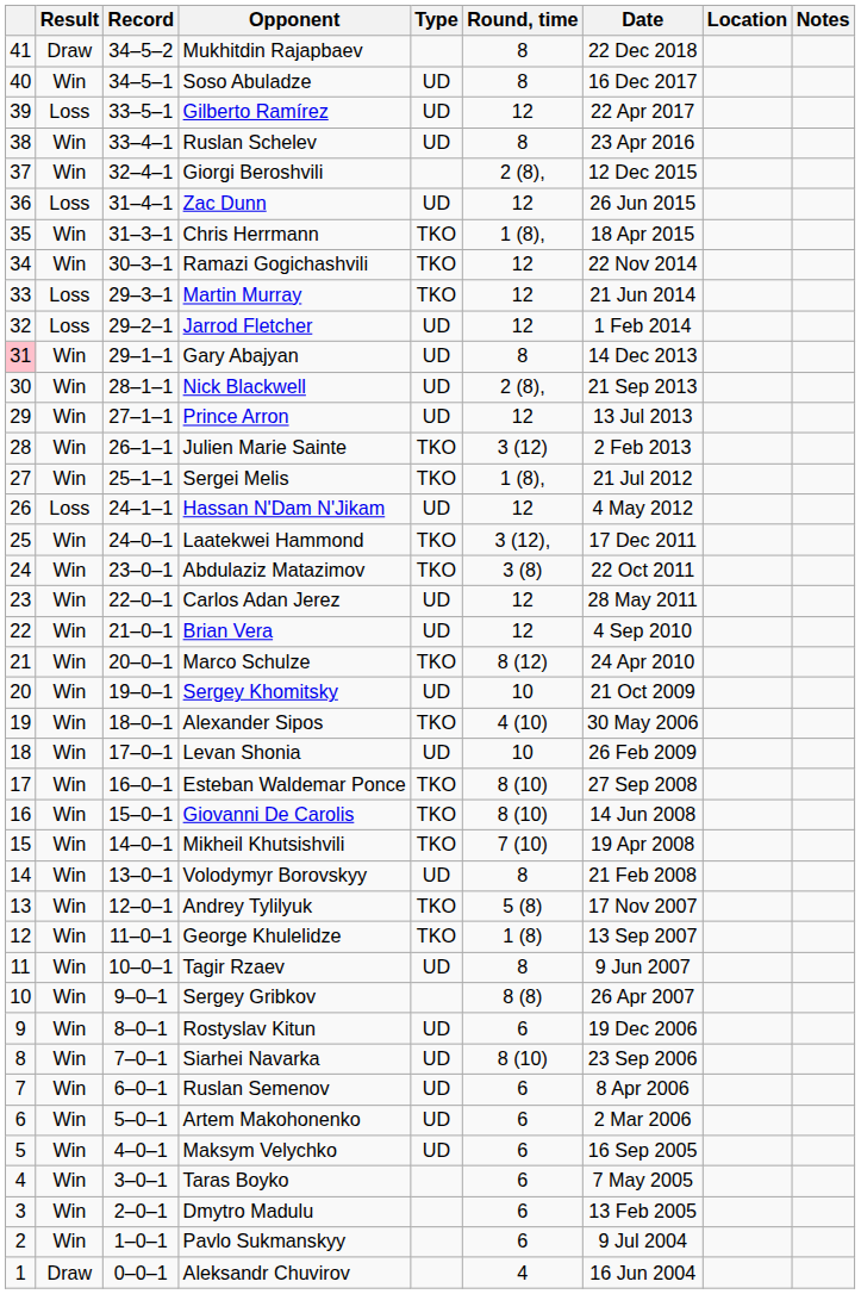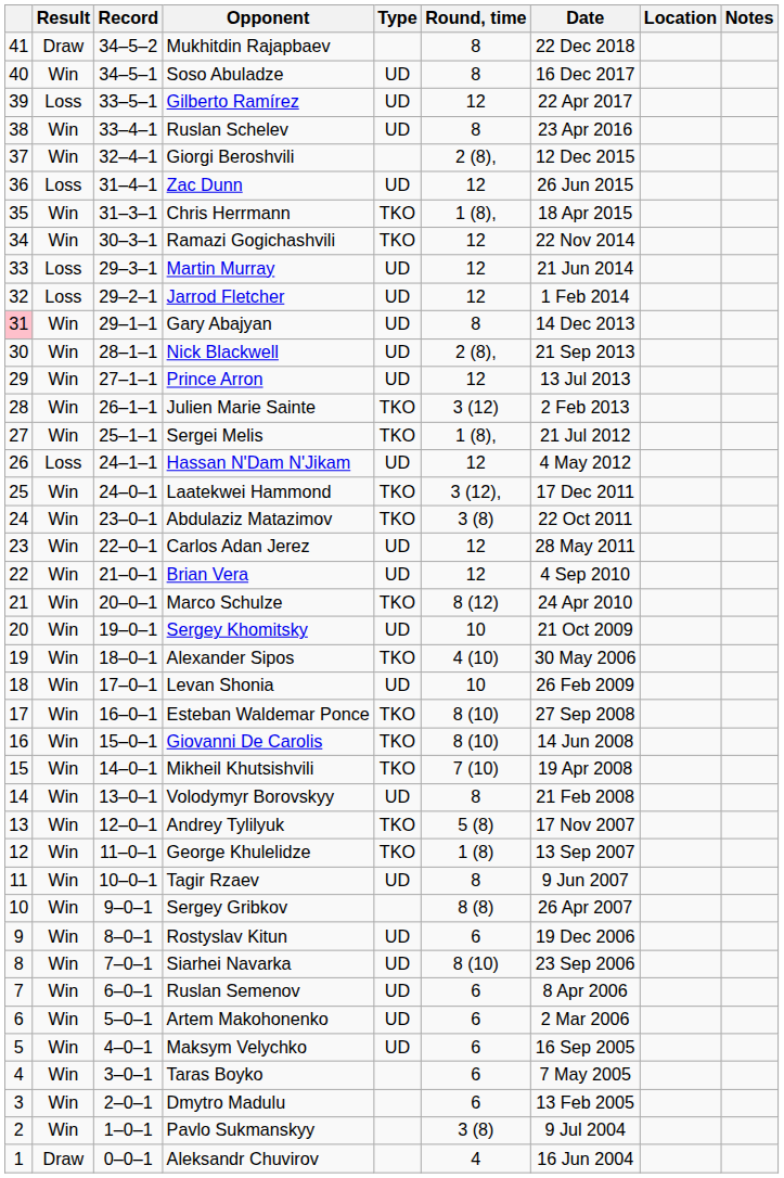 <table class="wikitable" style="text-align:center">
 <tr>
 <th></th>
 <th>Result</th>
 <th>Record</th>
 <th>Opponent</th>
 <th>Type</th>
 <th>Round, time</th>
 <th>Date</th>
 <th>Location</th>
 <th>Notes</th>
 </tr>
 <tr>
 <td>41</td>
 <td>Draw</td>
 <td>34–5–2</td>
 <td style="text-align:left;">Mukhitdin Rajapbaev</td>
 <td></td>
 <td>8</td>
 <td>22 Dec 2018</td>
 <td style="text-align:left;"></td>
 <td></td>
 </tr>
 <tr>
 <td>40</td>
 <td>Win</td>
 <td>34–5–1</td>
 <td style="text-align:left;">Soso Abuladze</td>
 <td>UD</td>
 <td>8</td>
 <td>16 Dec 2017</td>
 <td style="text-align:left;"></td>
 <td></td>
 </tr>
 <tr>
 <td>39</td>
 <td>Loss</td>
 <td>33–5–1</td>
 <td style="text-align:left;"><a href='#'>Gilberto Ramírez</a></td>
 <td>UD</td>
 <td>12</td>
 <td>22 Apr 2017</td>
 <td style="text-align:left;"></td>
 <td style="text-align:left;"></td>
 </tr>
 <tr>
 <td>38</td>
 <td>Win</td>
 <td>33–4–1</td>
 <td style="text-align:left;">Ruslan Schelev</td>
 <td>UD</td>
 <td>8</td>
 <td>23 Apr 2016</td>
 <td style="text-align:left;"></td>
 <td></td>
 </tr>
 <tr>
 <td>37</td>
 <td>Win</td>
 <td>32–4–1</td>
 <td style="text-align:left;">Giorgi Beroshvili</td>
 <td></td>
 <td>2 (8), </td>
 <td>12 Dec 2015</td>
 <td style="text-align:left;"></td>
 <td></td>
 </tr>
 <tr>
 <td>36</td>
 <td>Loss</td>
 <td>31–4–1</td>
 <td style="text-align:left;"><a href='#'>Zac Dunn</a></td>
 <td>UD</td>
 <td>12</td>
 <td>26 Jun 2015</td>
 <td style="text-align:left;"></td>
 <td style="text-align:left;"></td>
 </tr>
 <tr>
 <td>35</td>
 <td>Win</td>
 <td>31–3–1</td>
 <td style="text-align:left;">Chris Herrmann</td>
 <td>TKO</td>
 <td>1 (8), </td>
 <td>18 Apr 2015</td>
 <td style="text-align:left;"></td>
 <td></td>
 </tr>
 <tr>
 <td>34</td>
 <td>Win</td>
 <td>30–3–1</td>
 <td style="text-align:left;">Ramazi Gogichashvili</td>
 <td>TKO</td>
 <td>12</td>
 <td>22 Nov 2014</td>
 <td style="text-align:left;"></td>
 <td style="text-align:left;"></td>
 </tr>
 <tr>
 <td>33</td>
 <td>Loss</td>
 <td>29–3–1</td>
 <td style="text-align:left;"><a href='#'>Martin Murray</a></td>
-<td>TKO</td>
+<td>UD</td>
 <td>12</td>
 <td>21 Jun 2014</td>
 <td style="text-align:left;"></td>
 <td style="text-align:left;"></td>
 </tr>
 <tr>
 <td>32</td>
 <td>Loss</td>
 <td>29–2–1</td>
 <td style="text-align:left;"><a href='#'>Jarrod Fletcher</a></td>
 <td>UD</td>
 <td>12</td>
 <td>1 Feb 2014</td>
 <td style="text-align:left;"></td>
 <td style="text-align:left;"></td>
 </tr>
 <tr>
 <td style="background: pink;">31</td>
 <td>Win</td>
 <td>29–1–1</td>
 <td style="text-align:left;">Gary Abajyan</td>
 <td>UD</td>
 <td>8</td>
 <td>14 Dec 2013</td>
 <td style="text-align:left;"></td>
 <td></td>
 </tr>
 <tr>
 <td>30</td>
 <td>Win</td>
 <td>28–1–1</td>
 <td style="text-align:left;"><a href='#'>Nick Blackwell</a></td>
 <td>UD</td>
 <td>2 (8), </td>
 <td>21 Sep 2013</td>
 <td style="text-align:left;"></td>
 <td style="text-align:left;"></td>
 </tr>
 <tr>
 <td>29</td>
 <td>Win</td>
 <td>27–1–1</td>
 <td style="text-align:left;"><a href='#'>Prince Arron</a></td>
 <td>UD</td>
 <td>12</td>
 <td>13 Jul 2013</td>
 <td style="text-align:left;"></td>
 <td style="text-align:left;"></td>
 </tr>
 <tr>
 <td>28</td>
 <td>Win</td>
 <td>26–1–1</td>
 <td style="text-align:left;">Julien Marie Sainte</td>
 <td>TKO</td>
 <td>3 (12)</td>
 <td>2 Feb 2013</td>
 <td style="text-align:left;"></td>
 <td style="text-align:left;"></td>
 </tr>
 <tr>
 <td>27</td>
 <td>Win</td>
 <td>25–1–1</td>
 <td style="text-align:left;">Sergei Melis</td>
 <td>TKO</td>
 <td>1 (8), </td>
 <td>21 Jul 2012</td>
 <td style="text-align:left;"></td>
 <td></td>
 </tr>
 <tr>
 <td>26</td>
 <td>Loss</td>
 <td>24–1–1</td>
 <td style="text-align:left;"><a href='#'>Hassan N'Dam N'Jikam</a></td>
 <td>UD</td>
 <td>12</td>
 <td>4 May 2012</td>
 <td style="text-align:left;"></td>
 <td style="text-align:left;"></td>
 </tr>
 <tr>
 <td>25</td>
 <td>Win</td>
 <td>24–0–1</td>
 <td style="text-align:left;">Laatekwei Hammond</td>
 <td>TKO</td>
 <td>3 (12), </td>
 <td>17 Dec 2011</td>
 <td style="text-align:left;"></td>
 <td style="text-align:left;"></td>
 </tr>
 <tr>
 <td>24</td>
 <td>Win</td>
 <td>23–0–1</td>
 <td style="text-align:left;">Abdulaziz Matazimov</td>
 <td>TKO</td>
 <td>3 (8)</td>
 <td>22 Oct 2011</td>
 <td style="text-align:left;"></td>
 <td></td>
 </tr>
 <tr>
 <td>23</td>
 <td>Win</td>
 <td>22–0–1</td>
 <td style="text-align:left;">Carlos Adan Jerez</td>
 <td>UD</td>
 <td>12</td>
 <td>28 May 2011</td>
 <td style="text-align:left;"></td>
 <td style="text-align:left;"></td>
 </tr>
 <tr>
 <td>22</td>
 <td>Win</td>
 <td>21–0–1</td>
 <td style="text-align:left;"><a href='#'>Brian Vera</a></td>
 <td>UD</td>
 <td>12</td>
 <td>4 Sep 2010</td>
 <td style="text-align:left;"></td>
 <td style="text-align:left;"></td>
 </tr>
 <tr>
 <td>21</td>
 <td>Win</td>
 <td>20–0–1</td>
 <td style="text-align:left;">Marco Schulze</td>
 <td>TKO</td>
 <td>8 (12)</td>
 <td>24 Apr 2010</td>
 <td style="text-align:left;"></td>
 <td style="text-align:left;"></td>
 </tr>
 <tr>
 <td>20</td>
 <td>Win</td>
 <td>19–0–1</td>
 <td style="text-align:left;"><a href='#'>Sergey Khomitsky</a></td>
 <td>UD</td>
 <td>10</td>
 <td>21 Oct 2009</td>
 <td style="text-align:left;"></td>
 <td></td>
 </tr>
 <tr>
 <td>19</td>
 <td>Win</td>
 <td>18–0–1</td>
 <td style="text-align:left;">Alexander Sipos</td>
 <td>TKO</td>
 <td>4 (10)</td>
 <td>30 May 2006</td>
 <td style="text-align:left;"></td>
 <td></td>
 </tr>
 <tr>
 <td>18</td>
 <td>Win</td>
 <td>17–0–1</td>
 <td style="text-align:left;">Levan Shonia</td>
 <td>UD</td>
 <td>10</td>
 <td>26 Feb 2009</td>
 <td style="text-align:left;"></td>
 <td></td>
 </tr>
 <tr>
 <td>17</td>
 <td>Win</td>
 <td>16–0–1</td>
 <td style="text-align:left;">Esteban Waldemar Ponce</td>
 <td>TKO</td>
 <td>8 (10)</td>
 <td>27 Sep 2008</td>
 <td style="text-align:left;"></td>
 <td style="text-align:left;"></td>
 </tr>
 <tr>
 <td>16</td>
 <td>Win</td>
 <td>15–0–1</td>
 <td style="text-align:left;"><a href='#'>Giovanni De Carolis</a></td>
 <td>TKO</td>
 <td>8 (10)</td>
 <td>14 Jun 2008</td>
 <td style="text-align:left;"></td>
 <td style="text-align:left;"></td>
 </tr>
 <tr>
 <td>15</td>
 <td>Win</td>
 <td>14–0–1</td>
 <td style="text-align:left;">Mikheil Khutsishvili</td>
 <td>TKO</td>
 <td>7 (10)</td>
 <td>19 Apr 2008</td>
 <td style="text-align:left;"></td>
 <td style="text-align:left;"></td>
 </tr>
 <tr>
 <td>14</td>
 <td>Win</td>
 <td>13–0–1</td>
 <td style="text-align:left;">Volodymyr Borovskyy</td>
 <td>UD</td>
 <td>8</td>
 <td>21 Feb 2008</td>
 <td style="text-align:left;"></td>
 <td></td>
 </tr>
 <tr>
 <td>13</td>
 <td>Win</td>
 <td>12–0–1</td>
 <td style="text-align:left;">Andrey Tylilyuk</td>
 <td>TKO</td>
 <td>5 (8)</td>
 <td>17 Nov 2007</td>
 <td style="text-align:left;"></td>
 <td></td>
 </tr>
 <tr>
 <td>12</td>
 <td>Win</td>
 <td>11–0–1</td>
 <td style="text-align:left;">George Khulelidze</td>
 <td>TKO</td>
 <td>1 (8)</td>
 <td>13 Sep 2007</td>
 <td style="text-align:left;"></td>
 <td></td>
 </tr>
 <tr>
 <td>11</td>
 <td>Win</td>
 <td>10–0–1</td>
 <td style="text-align:left;">Tagir Rzaev</td>
 <td>UD</td>
 <td>8</td>
 <td>9 Jun 2007</td>
 <td style="text-align:left;"></td>
 <td></td>
 </tr>
 <tr>
 <td>10</td>
 <td>Win</td>
 <td>9–0–1</td>
 <td style="text-align:left;">Sergey Gribkov</td>
 <td></td>
 <td>8 (8)</td>
 <td>26 Apr 2007</td>
 <td style="text-align:left;"></td>
 <td></td>
 </tr>
 <tr>
 <td>9</td>
 <td>Win</td>
 <td>8–0–1</td>
 <td style="text-align:left;">Rostyslav Kitun</td>
 <td>UD</td>
 <td>6</td>
 <td>19 Dec 2006</td>
 <td style="text-align:left;"></td>
 <td></td>
 </tr>
 <tr>
 <td>8</td>
 <td>Win</td>
 <td>7–0–1</td>
 <td style="text-align:left;">Siarhei Navarka</td>
 <td>UD</td>
 <td>8 (10)</td>
 <td>23 Sep 2006</td>
 <td style="text-align:left;"></td>
 <td></td>
 </tr>
 <tr>
 <td>7</td>
 <td>Win</td>
 <td>6–0–1</td>
 <td style="text-align:left;">Ruslan Semenov</td>
 <td>UD</td>
 <td>6</td>
 <td>8 Apr 2006</td>
 <td style="text-align:left;"></td>
 <td></td>
 </tr>
 <tr>
 <td>6</td>
 <td>Win</td>
 <td>5–0–1</td>
 <td style="text-align:left;">Artem Makohonenko</td>
 <td>UD</td>
 <td>6</td>
 <td>2 Mar 2006</td>
 <td style="text-align:left;"></td>
 <td></td>
 </tr>
 <tr>
 <td>5</td>
 <td>Win</td>
 <td>4–0–1</td>
 <td style="text-align:left;">Maksym Velychko</td>
 <td>UD</td>
 <td>6</td>
 <td>16 Sep 2005</td>
 <td style="text-align:left;"></td>
 <td></td>
 </tr>
 <tr>
 <td>4</td>
 <td>Win</td>
 <td>3–0–1</td>
 <td style="text-align:left;">Taras Boyko</td>
 <td></td>
 <td>6</td>
 <td>7 May 2005</td>
 <td style="text-align:left;"></td>
 <td></td>
 </tr>
 <tr>
 <td>3</td>
 <td>Win</td>
 <td>2–0–1</td>
 <td style="text-align:left;">Dmytro Madulu</td>
 <td></td>
 <td>6</td>
 <td>13 Feb 2005</td>
 <td style="text-align:left;"></td>
 <td></td>
 </tr>
 <tr>
 <td>2</td>
 <td>Win</td>
 <td>1–0–1</td>
 <td style="text-align:left;">Pavlo Sukmanskyy</td>
 <td></td>
-<td>6</td>
+<td>3 (8)</td>
 <td>9 Jul 2004</td>
 <td style="text-align:left;"></td>
 <td></td>
 </tr>
 <tr>
 <td>1</td>
 <td>Draw</td>
 <td>0–0–1</td>
 <td style="text-align:left;">Aleksandr Chuvirov</td>
 <td></td>
 <td>4</td>
 <td>16 Jun 2004</td>
 <td style="text-align:left;"></td>
 <td></td>
 </tr>
 </table>
